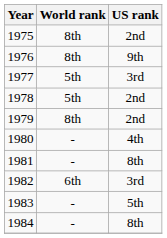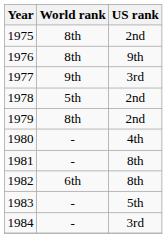 <table class=wikitable>
 <tr>
 <th>Year</th>
 <th>World rank</th>
 <th>US rank</th>
 </tr>
 <tr>
 <td>1975</td>
 <td align="center">8th</td>
 <td align="center">2nd</td>
 </tr>
 <tr>
 <td>1976</td>
 <td align="center">8th</td>
 <td align="center">9th</td>
 </tr>
 <tr>
 <td>1977</td>
-<td align="center">5th</td>
+<td align="center">9th</td>
 <td align="center">3rd</td>
 </tr>
 <tr>
 <td>1978</td>
 <td align="center">5th</td>
 <td align="center">2nd</td>
 </tr>
 <tr>
 <td>1979</td>
 <td align="center">8th</td>
 <td align="center">2nd</td>
 </tr>
 <tr>
 <td>1980</td>
 <td align="center">-</td>
 <td align="center">4th</td>
 </tr>
 <tr>
 <td>1981</td>
 <td align="center">-</td>
 <td align="center">8th</td>
 </tr>
 <tr>
 <td>1982</td>
 <td align="center">6th</td>
-<td align="center">3rd</td>
+<td align="center">8th</td>
 </tr>
 <tr>
 <td>1983</td>
 <td align="center">-</td>
 <td align="center">5th</td>
 </tr>
 <tr>
 <td>1984</td>
 <td align="center">-</td>
-<td align="center">8th</td>
+<td align="center">3rd</td>
 </tr>
 <tr>
 </tr>
 </table>
